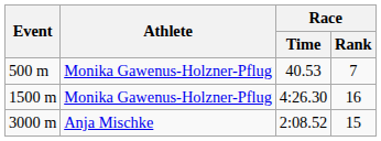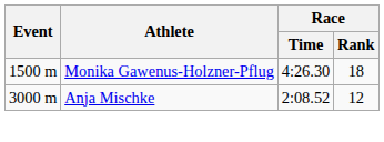 <table class="wikitable" border="1" style="font-size:90%">
 <tr>
 <th rowspan=2>Event</th>
 <th rowspan=2>Athlete</th>
 <th colspan=2>Race</th>
 </tr>
 <tr>
 <th>Time</th>
 <th>Rank</th>
 </tr>
 <tr>
-<td>500 m</td>
-<td><a href='#'>Monika Gawenus-Holzner-Pflug</a></td>
-<td align=center>40.53</td>
-<td align=center>7</td>
-</tr>
-<tr>
 <td>1500 m</td>
 <td><a href='#'>Monika Gawenus-Holzner-Pflug</a></td>
 <td align=center>4:26.30</td>
-<td align=center>16</td>
+<td align=center>18</td>
 </tr>
 <tr>
 <td>3000 m</td>
 <td><a href='#'>Anja Mischke</a></td>
 <td align=center>2:08.52</td>
-<td align=center>15</td>
+<td align=center>12</td>
 </tr>
 </table>
